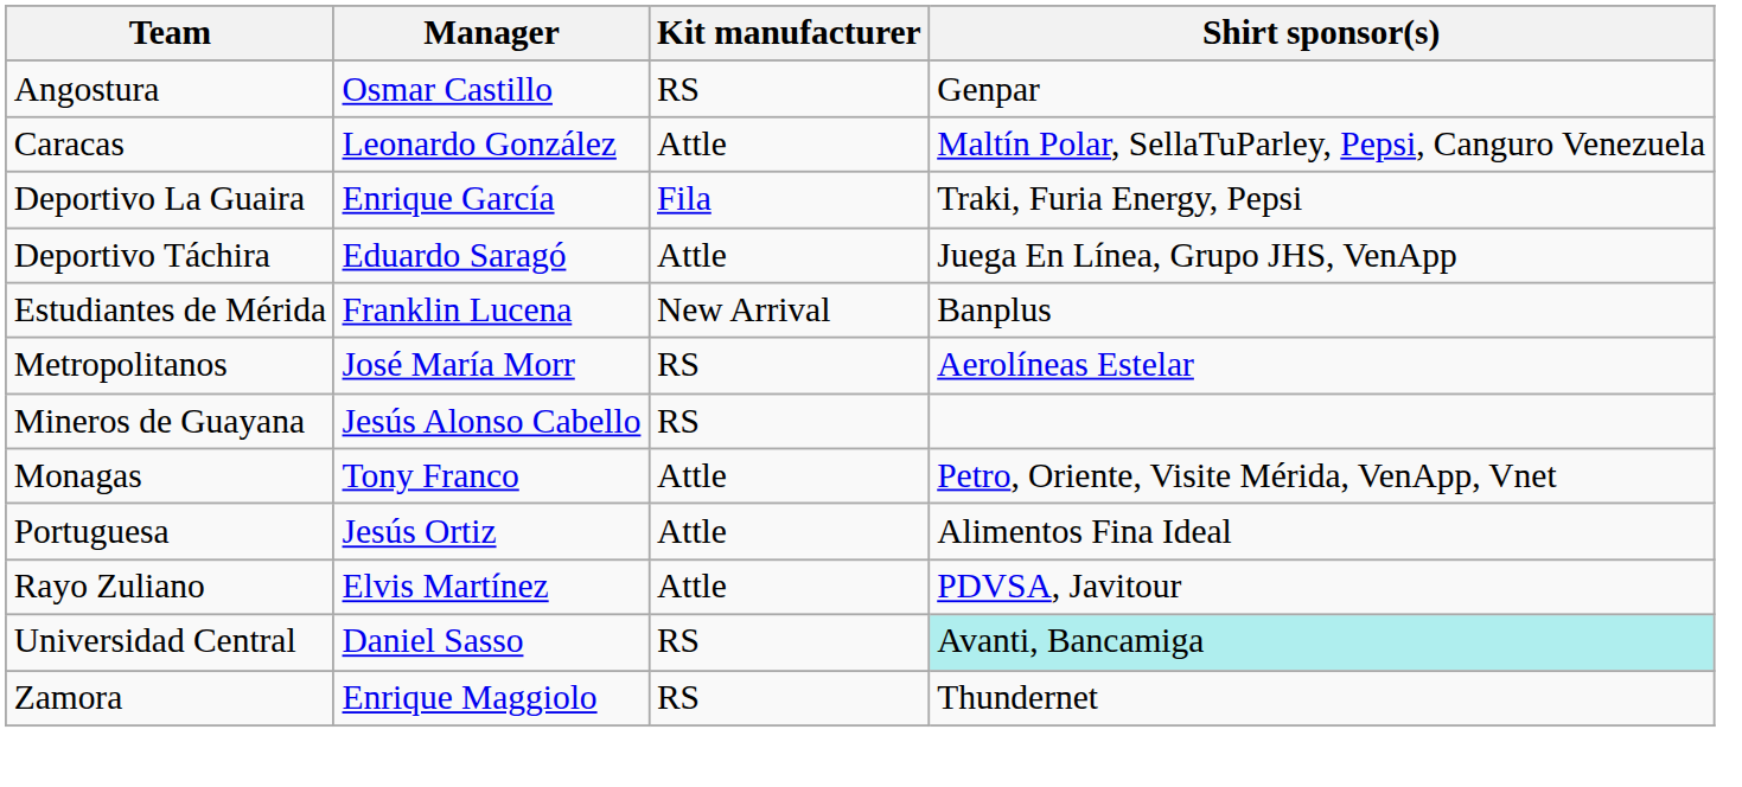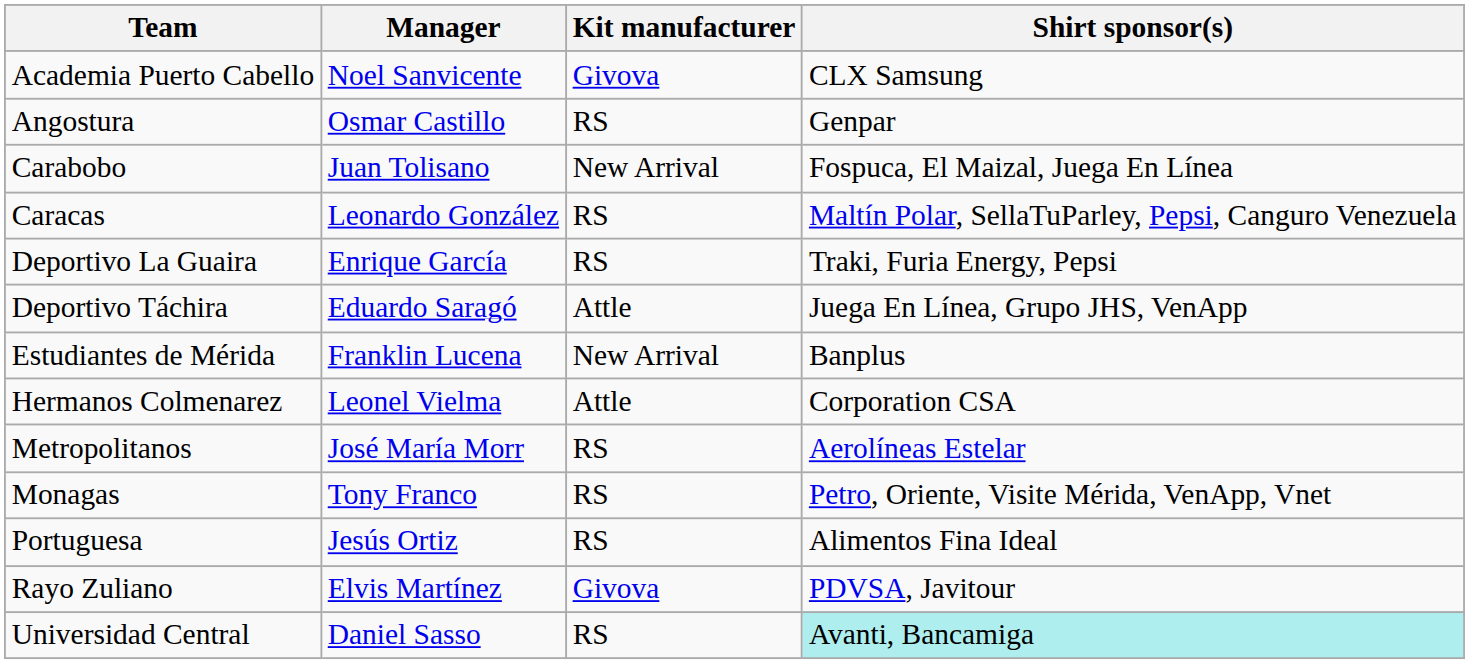 <table class="wikitable sortable" style="text-align: left;">
 <tr>
 <th>Team</th>
 <th>Manager</th>
 <th>Kit manufacturer</th>
 <th>Shirt sponsor(s)</th>
 </tr>
 <tr>
+<td>Academia Puerto Cabello</td>
+<td> <a href='#'>Noel Sanvicente</a></td>
+<td><a href='#'>Givova</a></td>
+<td>CLX Samsung</td>
+</tr>
+<tr>
 <td>Angostura</td>
 <td> <a href='#'>Osmar Castillo</a></td>
 <td>RS</td>
 <td>Genpar</td>
 </tr>
 <tr>
+<td>Carabobo</td>
+<td> <a href='#'>Juan Tolisano</a></td>
+<td>New Arrival</td>
+<td>Fospuca, El Maizal, Juega En Línea</td>
+</tr>
+<tr>
 <td>Caracas</td>
 <td> <a href='#'>Leonardo González</a></td>
-<td>Attle</td>
+<td>RS</td>
 <td><a href='#'>Maltín Polar</a>, SellaTuParley, <a href='#'>Pepsi</a>, Canguro Venezuela</td>
 </tr>
 <tr>
 <td>Deportivo La Guaira</td>
 <td> <a href='#'>Enrique García</a></td>
-<td><a href='#'>Fila</a></td>
+<td>RS</td>
 <td>Traki, Furia Energy, Pepsi</td>
 </tr>
 <tr>
 <td>Deportivo Táchira</td>
 <td> <a href='#'>Eduardo Saragó</a></td>
 <td>Attle</td>
 <td>Juega En Línea, Grupo JHS, VenApp</td>
 </tr>
 <tr>
 <td>Estudiantes de Mérida</td>
 <td> <a href='#'>Franklin Lucena</a></td>
 <td>New Arrival</td>
 <td>Banplus</td>
 </tr>
 <tr>
+<td>Hermanos Colmenarez</td>
+<td> <a href='#'>Leonel Vielma</a></td>
+<td>Attle</td>
+<td>Corporation CSA</td>
+</tr>
+<tr>
 <td>Metropolitanos</td>
 <td> <a href='#'>José María Morr</a></td>
 <td>RS</td>
 <td><a href='#'>Aerolíneas Estelar</a></td>
 </tr>
 <tr>
-<td>Mineros de Guayana</td>
-<td> <a href='#'>Jesús Alonso Cabello</a></td>
-<td>RS</td>
-<td></td>
-</tr>
-<tr>
 <td>Monagas</td>
 <td> <a href='#'>Tony Franco</a></td>
-<td>Attle</td>
+<td>RS</td>
 <td><a href='#'>Petro</a>, Oriente, Visite Mérida, VenApp, Vnet</td>
 </tr>
 <tr>
 <td>Portuguesa</td>
 <td> <a href='#'>Jesús Ortiz</a></td>
-<td>Attle</td>
+<td>RS</td>
 <td>Alimentos Fina Ideal</td>
 </tr>
 <tr>
 <td>Rayo Zuliano</td>
 <td> <a href='#'>Elvis Martínez</a></td>
-<td>Attle</td>
+<td><a href='#'>Givova</a></td>
 <td><a href='#'>PDVSA</a>, Javitour</td>
 </tr>
 <tr>
 <td>Universidad Central</td>
 <td> <a href='#'>Daniel Sasso</a></td>
 <td>RS</td>
 <td style="background: paleturquoise;">Avanti, Bancamiga</td>
 </tr>
-<tr>
-<td>Zamora</td>
-<td> <a href='#'>Enrique Maggiolo</a></td>
-<td>RS</td>
-<td>Thundernet</td>
-</tr>
 </table>
